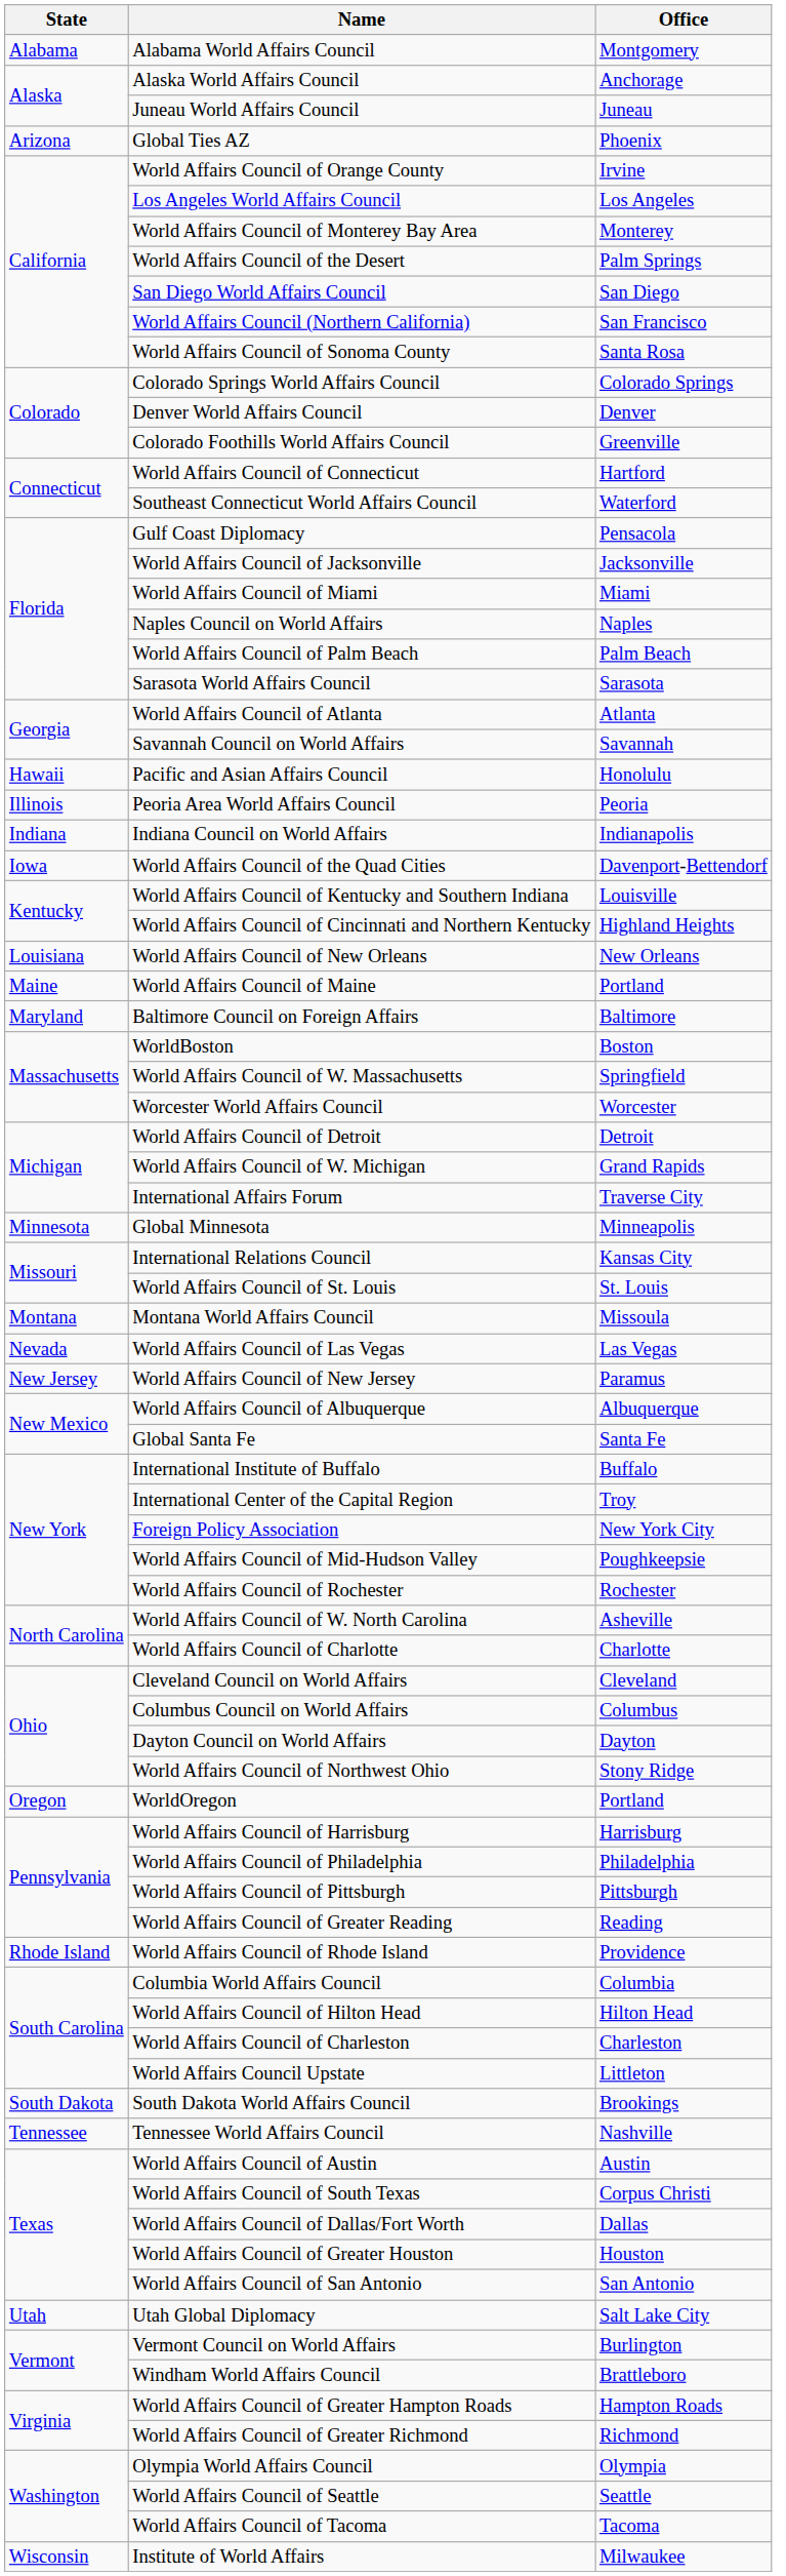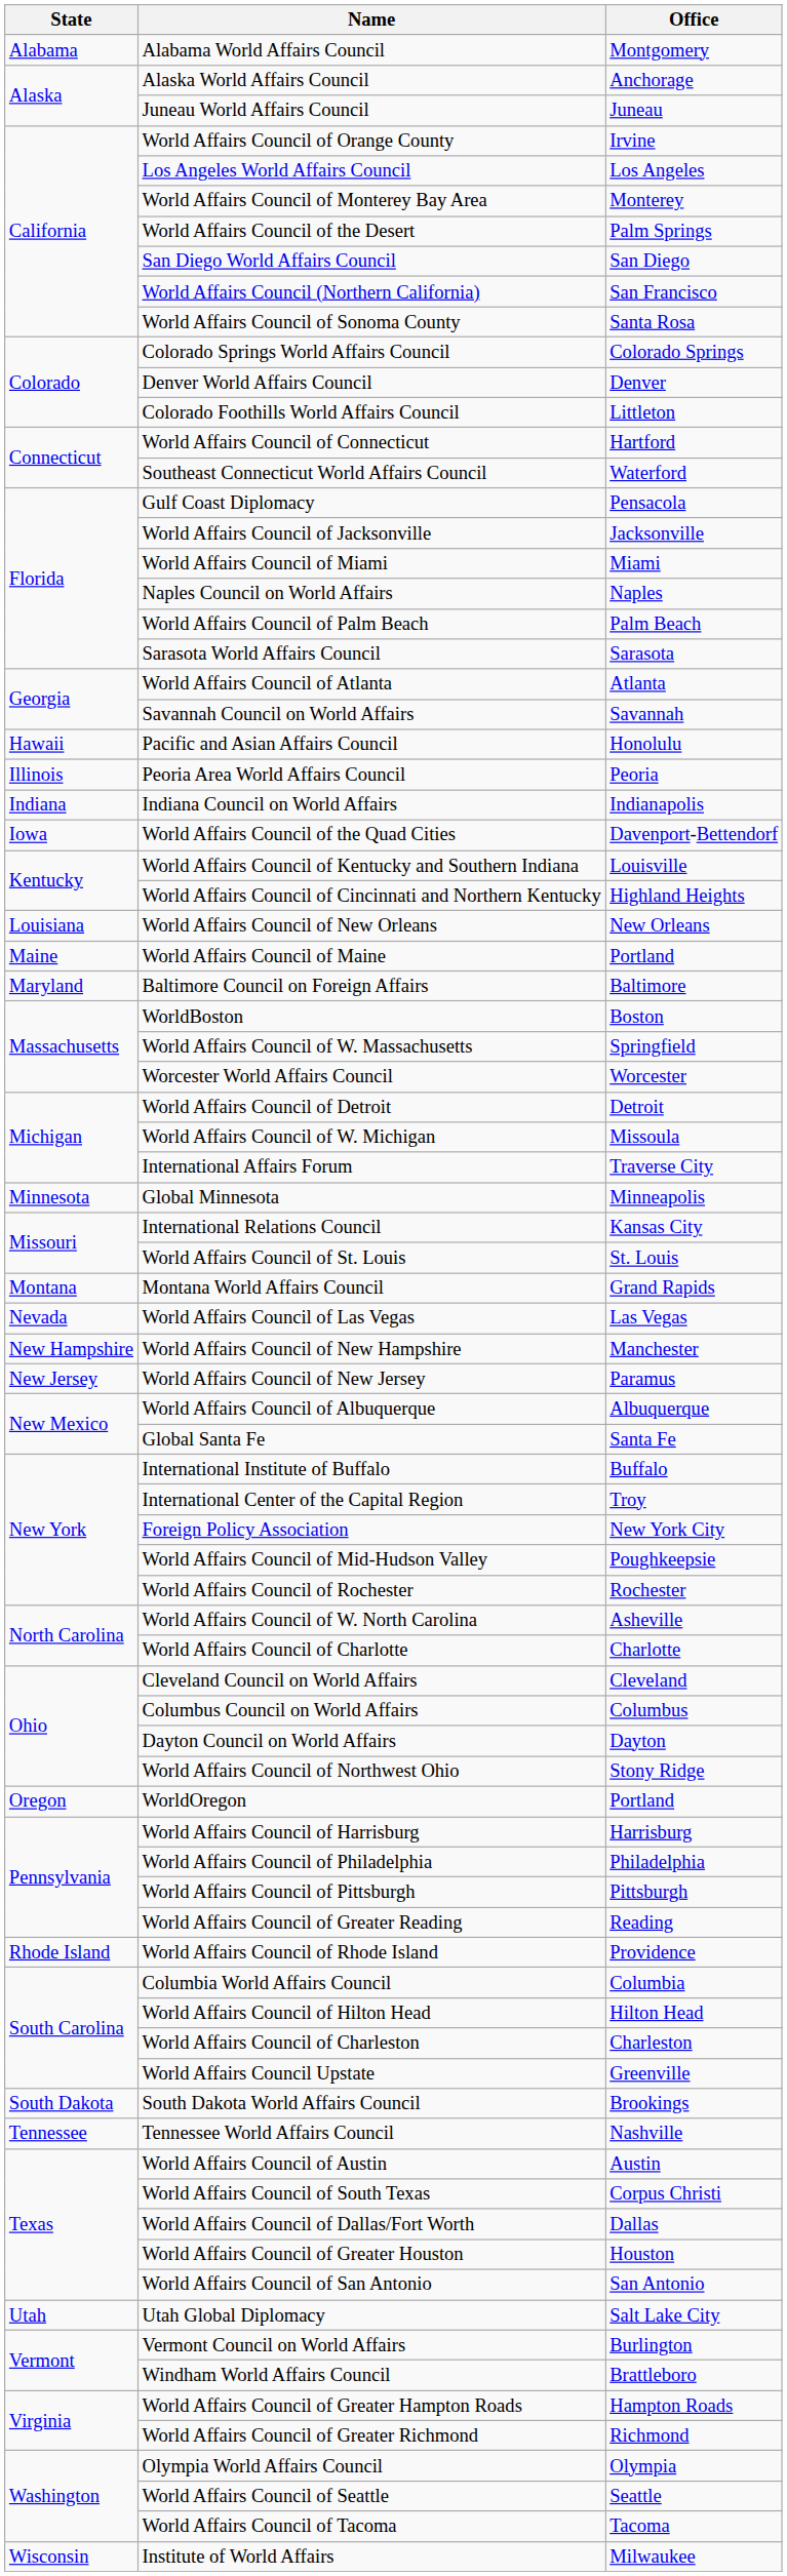 <table class="wikitable">
 <tr>
 <th>State</th>
 <th>Name</th>
 <th>Office</th>
 </tr>
 <tr>
 <td><a href='#'>Alabama</a></td>
 <td>Alabama World Affairs Council</td>
 <td><a href='#'>Montgomery</a></td>
 </tr>
 <tr>
 <td rowspan=2><a href='#'>Alaska</a></td>
 <td>Alaska World Affairs Council</td>
 <td><a href='#'>Anchorage</a></td>
 </tr>
 <tr>
 <td>Juneau World Affairs Council</td>
 <td><a href='#'>Juneau</a></td>
-</tr>
-<tr>
-<td><a href='#'>Arizona</a></td>
-<td>Global Ties AZ</td>
-<td><a href='#'>Phoenix</a></td>
 </tr>
 <tr>
 <td rowspan="7"><a href='#'>California</a></td>
 <td>World Affairs Council of Orange County</td>
 <td><a href='#'>Irvine</a></td>
 </tr>
 <tr>
 <td><a href='#'>Los Angeles World Affairs Council</a></td>
 <td><a href='#'>Los Angeles</a></td>
 </tr>
 <tr>
 <td>World Affairs Council of Monterey Bay Area</td>
 <td><a href='#'>Monterey</a></td>
 </tr>
 <tr>
 <td>World Affairs Council of the Desert</td>
 <td><a href='#'>Palm Springs</a></td>
 </tr>
 <tr>
 <td><a href='#'>San Diego World Affairs Council</a></td>
 <td><a href='#'>San Diego</a></td>
 </tr>
 <tr>
 <td><a href='#'>World Affairs Council (Northern California)</a></td>
 <td><a href='#'>San Francisco</a></td>
 </tr>
 <tr>
 <td>World Affairs Council of Sonoma County</td>
 <td><a href='#'>Santa Rosa</a></td>
 </tr>
 <tr>
 <td rowspan="3"><a href='#'>Colorado</a></td>
 <td>Colorado Springs World Affairs Council</td>
 <td><a href='#'>Colorado Springs</a></td>
 </tr>
 <tr>
 <td>Denver World Affairs Council</td>
 <td><a href='#'>Denver</a></td>
 </tr>
 <tr>
 <td>Colorado Foothills World Affairs Council</td>
-<td><a href='#'>Greenville</a></td>
+<td><a href='#'>Littleton</a></td>
 </tr>
 <tr>
 <td rowspan="2"><a href='#'>Connecticut</a></td>
 <td>World Affairs Council of Connecticut</td>
 <td><a href='#'>Hartford</a></td>
 </tr>
 <tr>
 <td>Southeast Connecticut World Affairs Council</td>
 <td><a href='#'>Waterford</a></td>
 </tr>
 <tr>
 <td rowspan="6"><a href='#'>Florida</a></td>
 <td>Gulf Coast Diplomacy</td>
 <td><a href='#'>Pensacola</a></td>
 </tr>
 <tr>
 <td>World Affairs Council of Jacksonville</td>
 <td><a href='#'>Jacksonville</a></td>
 </tr>
 <tr>
 <td>World Affairs Council of Miami</td>
 <td><a href='#'>Miami</a></td>
 </tr>
 <tr>
 <td>Naples Council on World Affairs</td>
 <td><a href='#'>Naples</a></td>
 </tr>
 <tr>
 <td>World Affairs Council of Palm Beach</td>
 <td><a href='#'>Palm Beach</a></td>
 </tr>
 <tr>
 <td>Sarasota World Affairs Council</td>
 <td><a href='#'>Sarasota</a></td>
 </tr>
 <tr>
 <td rowspan=2><a href='#'>Georgia</a></td>
 <td>World Affairs Council of Atlanta</td>
 <td><a href='#'>Atlanta</a></td>
 </tr>
 <tr>
 <td>Savannah Council on World Affairs</td>
 <td><a href='#'>Savannah</a></td>
 </tr>
 <tr>
 <td><a href='#'>Hawaii</a></td>
 <td>Pacific and Asian Affairs Council</td>
 <td><a href='#'>Honolulu</a></td>
 </tr>
 <tr>
 <td><a href='#'>Illinois</a></td>
 <td>Peoria Area World Affairs Council</td>
 <td><a href='#'>Peoria</a></td>
 </tr>
 <tr>
 <td><a href='#'>Indiana</a></td>
 <td>Indiana Council on World Affairs</td>
 <td><a href='#'>Indianapolis</a></td>
 </tr>
 <tr>
 <td><a href='#'>Iowa</a></td>
 <td>World Affairs Council of the Quad Cities</td>
 <td><a href='#'>Davenport</a>-<a href='#'>Bettendorf</a></td>
 </tr>
 <tr>
 <td rowspan="2"><a href='#'>Kentucky</a></td>
 <td>World Affairs Council of Kentucky and Southern Indiana</td>
 <td><a href='#'>Louisville</a></td>
 </tr>
 <tr>
 <td>World Affairs Council of Cincinnati and Northern Kentucky</td>
 <td><a href='#'>Highland Heights</a></td>
 </tr>
 <tr>
 <td><a href='#'>Louisiana</a></td>
 <td>World Affairs Council of New Orleans</td>
 <td><a href='#'>New Orleans</a></td>
 </tr>
 <tr>
 <td><a href='#'>Maine</a></td>
 <td>World Affairs Council of Maine</td>
 <td><a href='#'>Portland</a></td>
 </tr>
 <tr>
 <td><a href='#'>Maryland</a></td>
 <td>Baltimore Council on Foreign Affairs</td>
 <td><a href='#'>Baltimore</a></td>
 </tr>
 <tr>
 <td rowspan="3"><a href='#'>Massachusetts</a></td>
 <td>WorldBoston</td>
 <td><a href='#'>Boston</a></td>
 </tr>
 <tr>
 <td>World Affairs Council of W. Massachusetts</td>
 <td><a href='#'>Springfield</a></td>
 </tr>
 <tr>
 <td>Worcester World Affairs Council</td>
 <td><a href='#'>Worcester</a></td>
 </tr>
 <tr>
 <td rowspan="3"><a href='#'>Michigan</a></td>
 <td>World Affairs Council of Detroit</td>
 <td><a href='#'>Detroit</a></td>
 </tr>
 <tr>
 <td>World Affairs Council of W. Michigan</td>
-<td><a href='#'>Grand Rapids</a></td>
+<td><a href='#'>Missoula</a></td>
 </tr>
 <tr>
 <td>International Affairs Forum</td>
 <td><a href='#'>Traverse City</a></td>
 </tr>
 <tr>
 <td><a href='#'>Minnesota</a></td>
 <td>Global Minnesota</td>
 <td><a href='#'>Minneapolis</a></td>
 </tr>
 <tr>
 <td rowspan="2"><a href='#'>Missouri</a></td>
 <td>International Relations Council</td>
 <td><a href='#'>Kansas City</a></td>
 </tr>
 <tr>
 <td>World Affairs Council of St. Louis</td>
 <td><a href='#'>St. Louis</a></td>
 </tr>
 <tr>
 <td><a href='#'>Montana</a></td>
 <td>Montana World Affairs Council</td>
-<td><a href='#'>Missoula</a></td>
+<td><a href='#'>Grand Rapids</a></td>
 </tr>
 <tr>
 <td><a href='#'>Nevada</a></td>
 <td>World Affairs Council of Las Vegas</td>
 <td><a href='#'>Las Vegas</a></td>
+</tr>
+<tr>
+<td><a href='#'>New Hampshire</a></td>
+<td>World Affairs Council of New Hampshire</td>
+<td><a href='#'>Manchester</a></td>
 </tr>
 <tr>
 <td><a href='#'>New Jersey</a></td>
 <td>World Affairs Council of New Jersey</td>
 <td><a href='#'>Paramus</a></td>
 </tr>
 <tr>
 <td rowspan="2"><a href='#'>New Mexico</a></td>
 <td>World Affairs Council of Albuquerque</td>
 <td><a href='#'>Albuquerque</a></td>
 </tr>
 <tr>
 <td>Global Santa Fe</td>
 <td><a href='#'>Santa Fe</a></td>
 </tr>
 <tr>
 <td rowspan="5"><a href='#'>New York</a></td>
 <td>International Institute of Buffalo</td>
 <td><a href='#'>Buffalo</a></td>
 </tr>
 <tr>
 <td>International Center of the Capital Region</td>
 <td><a href='#'>Troy</a></td>
 </tr>
 <tr>
 <td><a href='#'>Foreign Policy Association</a></td>
 <td><a href='#'>New York City</a></td>
 </tr>
 <tr>
 <td>World Affairs Council of Mid-Hudson Valley</td>
 <td><a href='#'>Poughkeepsie</a></td>
 </tr>
 <tr>
 <td>World Affairs Council of Rochester</td>
 <td><a href='#'>Rochester</a></td>
 </tr>
 <tr>
 <td rowspan="2"><a href='#'>North Carolina</a></td>
 <td>World Affairs Council of W. North Carolina</td>
 <td><a href='#'>Asheville</a></td>
 </tr>
 <tr>
 <td>World Affairs Council of Charlotte</td>
 <td><a href='#'>Charlotte</a></td>
 </tr>
 <tr>
 <td rowspan="4"><a href='#'>Ohio</a></td>
 <td>Cleveland Council on World Affairs</td>
 <td><a href='#'>Cleveland</a></td>
 </tr>
 <tr>
 <td>Columbus Council on World Affairs</td>
 <td><a href='#'>Columbus</a></td>
 </tr>
 <tr>
 <td>Dayton Council on World Affairs</td>
 <td><a href='#'>Dayton</a></td>
 </tr>
 <tr>
 <td>World Affairs Council of Northwest Ohio</td>
 <td><a href='#'>Stony Ridge</a></td>
 </tr>
 <tr>
 <td><a href='#'>Oregon</a></td>
 <td>WorldOregon</td>
 <td><a href='#'>Portland</a></td>
 </tr>
 <tr>
 <td rowspan="4"><a href='#'>Pennsylvania</a></td>
 <td>World Affairs Council of Harrisburg</td>
 <td><a href='#'>Harrisburg</a></td>
 </tr>
 <tr>
 <td>World Affairs Council of Philadelphia</td>
 <td><a href='#'>Philadelphia</a></td>
 </tr>
 <tr>
 <td>World Affairs Council of Pittsburgh</td>
 <td><a href='#'>Pittsburgh</a></td>
 </tr>
 <tr>
 <td>World Affairs Council of Greater Reading</td>
 <td><a href='#'>Reading</a></td>
 </tr>
 <tr>
 <td><a href='#'>Rhode Island</a></td>
 <td>World Affairs Council of Rhode Island</td>
 <td><a href='#'>Providence</a></td>
 </tr>
 <tr>
 <td rowspan="4"><a href='#'>South Carolina</a></td>
 <td>Columbia World Affairs Council</td>
 <td><a href='#'>Columbia</a></td>
 </tr>
 <tr>
 <td>World Affairs Council of Hilton Head</td>
 <td><a href='#'>Hilton Head</a></td>
 </tr>
 <tr>
 <td>World Affairs Council of Charleston</td>
 <td><a href='#'>Charleston</a></td>
 </tr>
 <tr>
 <td>World Affairs Council Upstate</td>
-<td><a href='#'>Littleton</a></td>
+<td><a href='#'>Greenville</a></td>
 </tr>
 <tr>
 <td><a href='#'>South Dakota</a></td>
 <td>South Dakota World Affairs Council</td>
 <td><a href='#'>Brookings</a></td>
 </tr>
 <tr>
 <td><a href='#'>Tennessee</a></td>
 <td>Tennessee World Affairs Council</td>
 <td><a href='#'>Nashville</a></td>
 </tr>
 <tr>
 <td rowspan="5"><a href='#'>Texas</a></td>
 <td>World Affairs Council of Austin</td>
 <td><a href='#'>Austin</a></td>
 </tr>
 <tr>
 <td>World Affairs Council of South Texas</td>
 <td><a href='#'>Corpus Christi</a></td>
 </tr>
 <tr>
 <td>World Affairs Council of Dallas/Fort Worth</td>
 <td><a href='#'>Dallas</a></td>
 </tr>
 <tr>
 <td>World Affairs Council of Greater Houston</td>
 <td><a href='#'>Houston</a></td>
 </tr>
 <tr>
 <td>World Affairs Council of San Antonio</td>
 <td><a href='#'>San Antonio</a></td>
 </tr>
 <tr>
 <td><a href='#'>Utah</a></td>
 <td>Utah Global Diplomacy</td>
 <td><a href='#'>Salt Lake City</a></td>
 </tr>
 <tr>
 <td rowspan="2"><a href='#'>Vermont</a></td>
 <td>Vermont Council on World Affairs</td>
 <td><a href='#'>Burlington</a></td>
 </tr>
 <tr>
 <td>Windham World Affairs Council</td>
 <td><a href='#'>Brattleboro</a></td>
 </tr>
 <tr>
 <td rowspan="2"><a href='#'>Virginia</a></td>
 <td>World Affairs Council of Greater Hampton Roads</td>
 <td><a href='#'>Hampton Roads</a></td>
 </tr>
 <tr>
 <td>World Affairs Council of Greater Richmond</td>
 <td><a href='#'>Richmond</a></td>
 </tr>
 <tr>
 <td rowspan="3"><a href='#'>Washington</a></td>
 <td>Olympia World Affairs Council</td>
 <td><a href='#'>Olympia</a></td>
 </tr>
 <tr>
 <td>World Affairs Council of Seattle</td>
 <td><a href='#'>Seattle</a></td>
 </tr>
 <tr>
 <td>World Affairs Council of Tacoma</td>
 <td><a href='#'>Tacoma</a></td>
 </tr>
 <tr>
 <td><a href='#'>Wisconsin</a></td>
 <td>Institute of World Affairs</td>
 <td><a href='#'>Milwaukee</a></td>
 </tr>
 </table>
